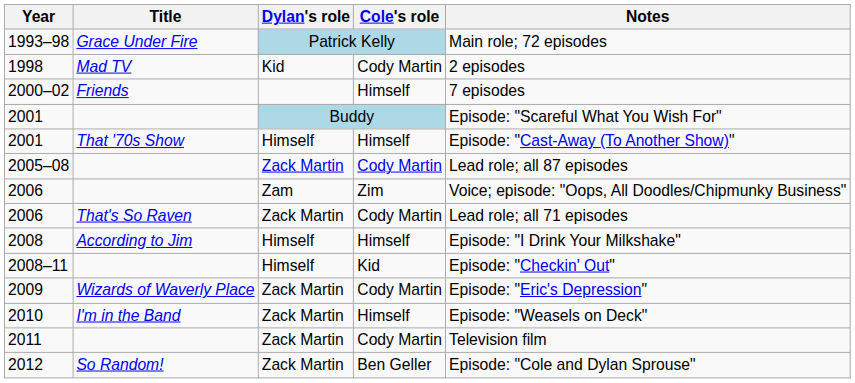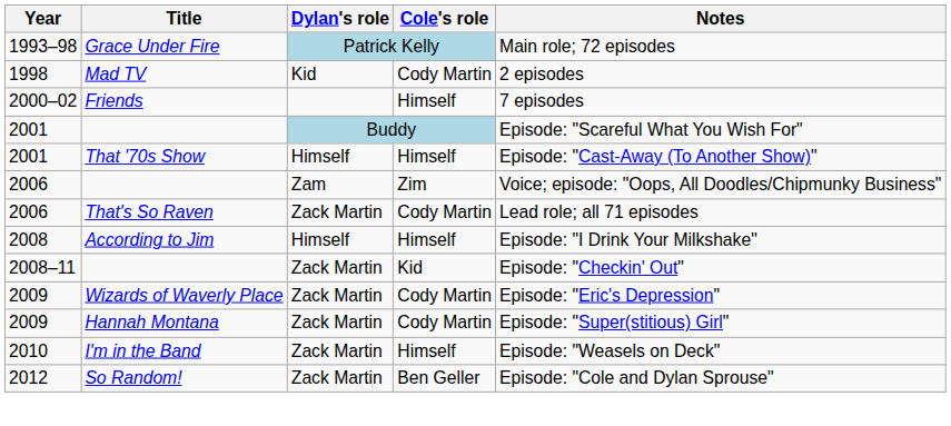 <table class="wikitable sortable">
 <tr>
 <th>Year</th>
 <th>Title</th>
 <th><a href='#'>Dylan</a>'s role</th>
 <th><a href='#'>Cole</a>'s role</th>
 <th class="unsortable">Notes</th>
 </tr>
 <tr>
 <td>1993–98</td>
 <td><em><a href='#'>Grace Under Fire</a></em></td>
 <td style="background:lightblue;" align="center" colspan="2">Patrick Kelly</td>
 <td>Main role; 72 episodes</td>
 </tr>
 <tr>
 <td>1998</td>
 <td><em><a href='#'>Mad TV</a></em></td>
 <td>Kid</td>
 <td>Cody Martin</td>
 <td>2 episodes</td>
 </tr>
 <tr>
 <td>2000–02</td>
 <td><em><a href='#'>Friends</a></em></td>
 <td></td>
 <td>Himself</td>
 <td>7 episodes</td>
 </tr>
 <tr>
 <td>2001</td>
 <td><em></em></td>
 <td style="background:lightblue;" align="center" colspan="2">Buddy</td>
 <td>Episode: "Scareful What You Wish For"</td>
 </tr>
 <tr>
 <td>2001</td>
 <td><em><a href='#'>That '70s Show</a></em></td>
 <td>Himself</td>
 <td>Himself</td>
 <td>Episode: "<a href='#'>Cast-Away (To Another Show)</a>"</td>
 </tr>
 <tr>
-<td>2005–08</td>
-<td><em></em></td>
-<td><a href='#'>Zack Martin</a></td>
-<td><a href='#'>Cody Martin</a></td>
-<td>Lead role; all 87 episodes</td>
-</tr>
-<tr>
 <td>2006</td>
 <td><em></em></td>
 <td>Zam</td>
 <td>Zim</td>
 <td>Voice; episode: "Oops, All Doodles/Chipmunky Business"</td>
 </tr>
 <tr>
 <td>2006</td>
 <td><em><a href='#'>That's So Raven</a></em></td>
 <td>Zack Martin</td>
 <td>Cody Martin</td>
 <td>Lead role; all 71 episodes</td>
 </tr>
 <tr>
 <td>2008</td>
 <td><em><a href='#'>According to Jim</a></em></td>
 <td>Himself</td>
 <td>Himself</td>
 <td>Episode: "I Drink Your Milkshake"</td>
 </tr>
 <tr>
 <td>2008–11</td>
 <td><em></em></td>
-<td>Himself</td>
+<td>Zack Martin</td>
 <td>Kid</td>
 <td>Episode: "<a href='#'>Checkin' Out</a>"</td>
 </tr>
 <tr>
 <td>2009</td>
 <td><em><a href='#'>Wizards of Waverly Place</a></em></td>
 <td>Zack Martin</td>
 <td>Cody Martin</td>
 <td>Episode: "<a href='#'>Eric's Depression</a>"</td>
 </tr>
 <tr>
+<td>2009</td>
+<td><em><a href='#'>Hannah Montana</a></em></td>
+<td>Zack Martin</td>
+<td>Cody Martin</td>
+<td>Episode: "<a href='#'>Super(stitious) Girl</a>"</td>
+</tr>
+<tr>
 <td>2010</td>
 <td><em><a href='#'>I'm in the Band</a></em></td>
 <td>Zack Martin</td>
 <td>Himself</td>
 <td>Episode: "Weasels on Deck"</td>
-</tr>
-<tr>
-<td>2011</td>
-<td><em></em></td>
-<td>Zack Martin</td>
-<td>Cody Martin</td>
-<td>Television film</td>
 </tr>
 <tr>
 <td>2012</td>
 <td><em><a href='#'>So Random!</a></em></td>
 <td>Zack Martin</td>
 <td>Ben Geller</td>
 <td>Episode: "Cole and Dylan Sprouse"</td>
 </tr>
 </table>
